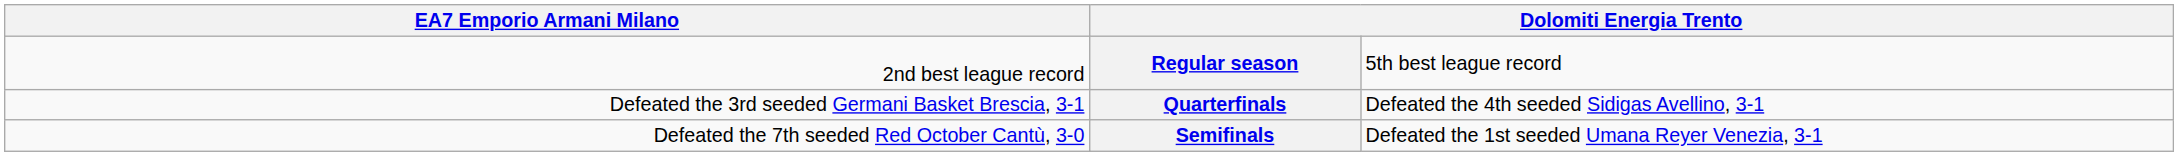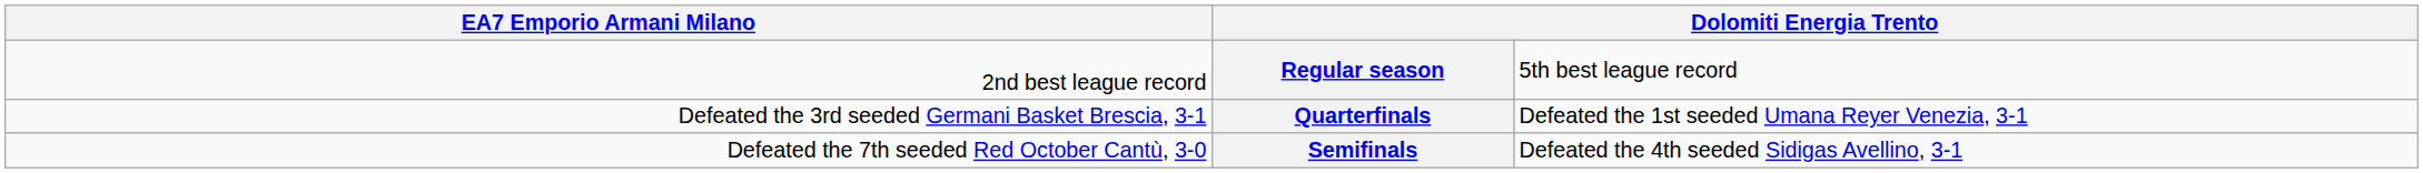 <table style="width:100%; font-size:90%" class="wikitable">
 <tr valign=top>
 <th colspan="2" style="width:45%;"><a href='#'>EA7 Emporio Armani Milano</a></th>
 <th colspan="2" style="width:45%;"><a href='#'>Dolomiti Energia Trento</a></th>
 </tr>
 <tr>
 <td align=right><br> 2nd best league record</td>
 <th colspan=2><a href='#'>Regular season</a></th>
 <td> 5th best league record</td>
 </tr>
 <tr>
 <td align=right>Defeated the 3rd seeded <a href='#'>Germani Basket Brescia</a>, <a href='#'>3-1</a></td>
 <th colspan=2><a href='#'>Quarterfinals</a></th>
-<td align=left>Defeated the 4th seeded <a href='#'>Sidigas Avellino</a>, <a href='#'>3-1</a></td>
+<td align=left>Defeated the 1st seeded <a href='#'>Umana Reyer Venezia</a>, <a href='#'>3-1</a></td>
 </tr>
 <tr>
 <td align=right>Defeated the 7th seeded <a href='#'>Red October Cantù</a>, <a href='#'>3-0</a></td>
 <th colspan=2><a href='#'>Semifinals</a></th>
-<td align=left>Defeated the 1st seeded <a href='#'>Umana Reyer Venezia</a>, <a href='#'>3-1</a></td>
+<td align=left>Defeated the 4th seeded <a href='#'>Sidigas Avellino</a>, <a href='#'>3-1</a></td>
 </tr>
 </table>
